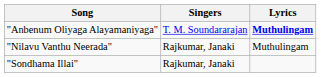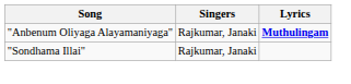 <table class="wikitable" style="font-size:95%;">
 <tr>
 <th>Song</th>
 <th>Singers</th>
 <th>Lyrics</th>
 </tr>
 <tr>
 <td>"Anbenum Oliyaga Alayamaniyaga"</td>
-<td><a href='#'>T. M. Soundararajan</a></td>
+<td>Rajkumar, Janaki</td>
 <td><strong><a href='#'>Muthulingam</a></strong></td>
-</tr>
-<tr>
-<td>"Nilavu Vanthu Neerada"</td>
-<td>Rajkumar, Janaki</td>
-<td>Muthulingam</td>
 </tr>
 <tr>
 <td>"Sondhama Illai"</td>
 <td>Rajkumar, Janaki</td>
 <td></td>
 </tr>
 </table>
